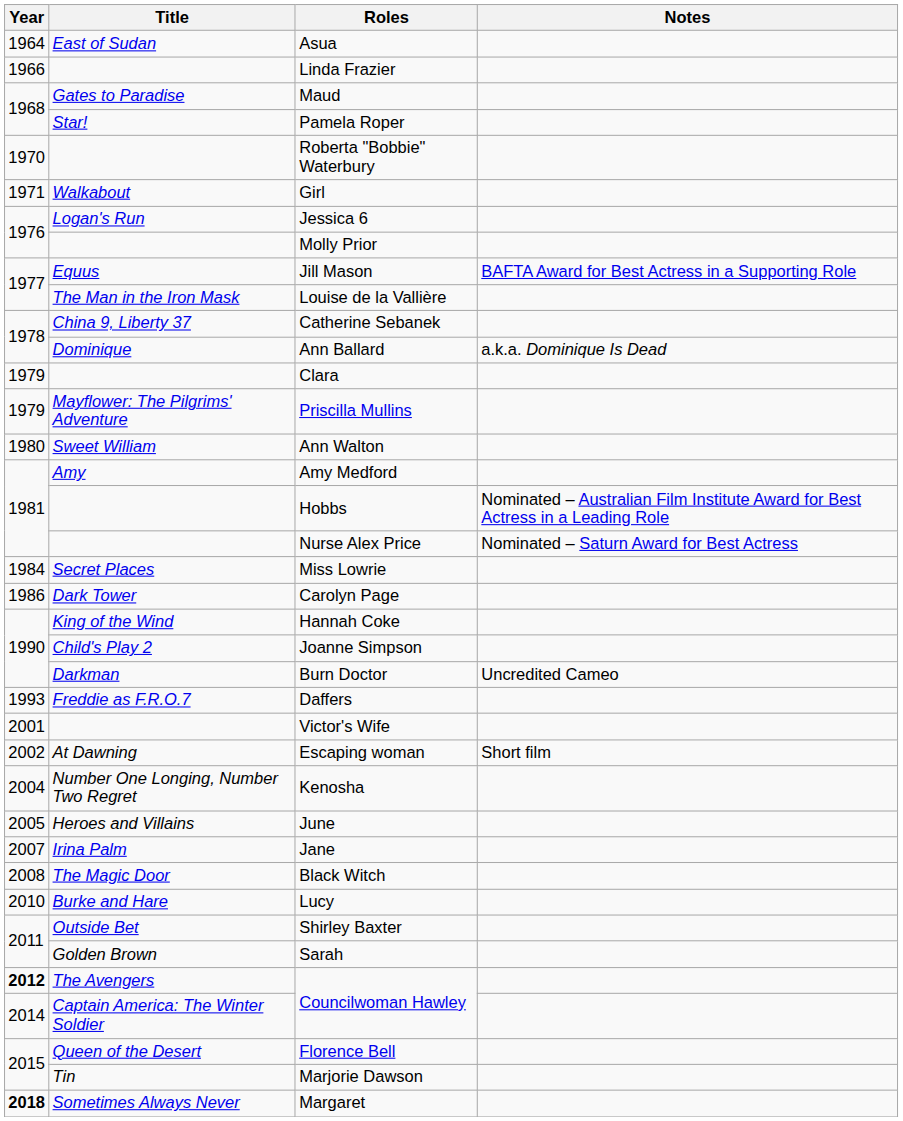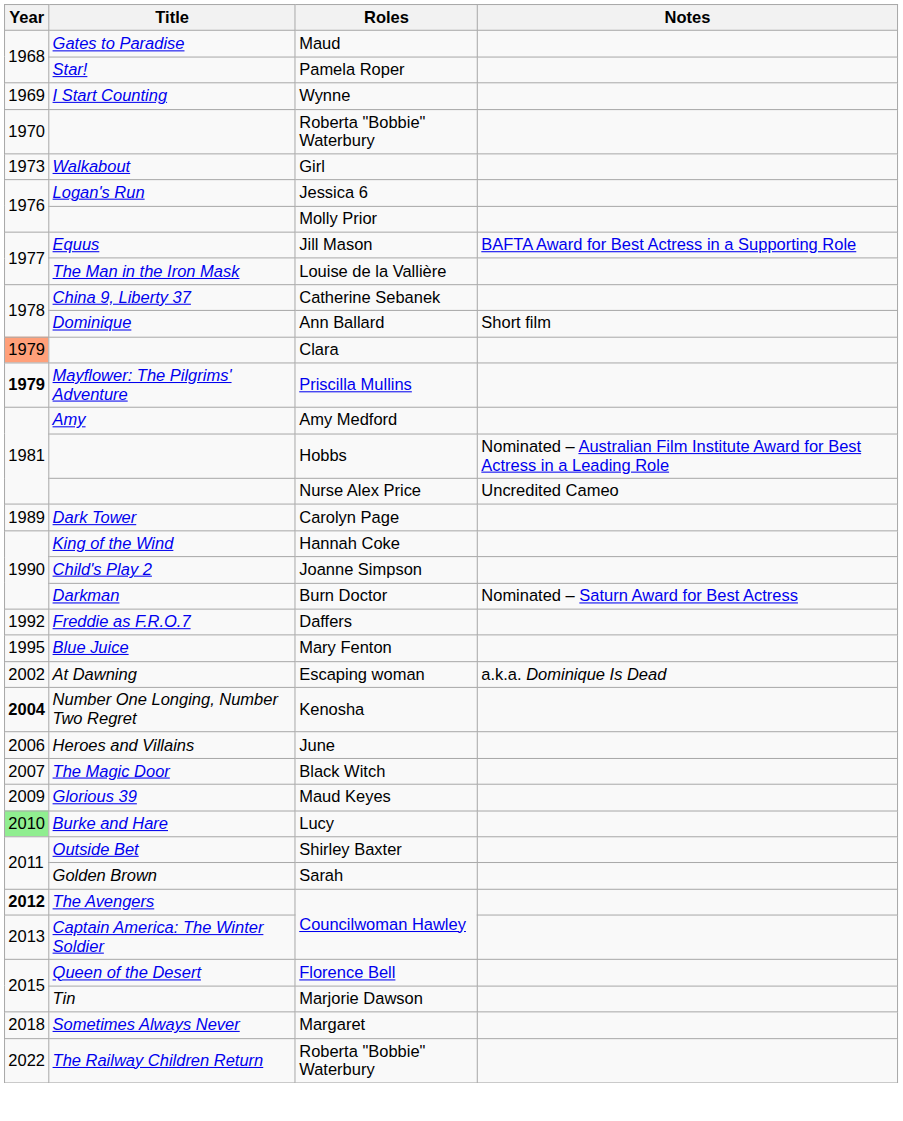 <table class="wikitable sortable">
 <tr>
 <th>Year</th>
 <th>Title</th>
 <th>Roles</th>
 <th>Notes</th>
-</tr>
-<tr>
-<td>1964</td>
-<td><em><a href='#'>East of Sudan</a></em></td>
-<td>Asua</td>
-<td></td>
-</tr>
-<tr>
-<td>1966</td>
-<td><em></em></td>
-<td>Linda Frazier</td>
-<td></td>
 </tr>
 <tr>
 <td rowspan=2>1968</td>
 <td><em><a href='#'>Gates to Paradise</a></em></td>
 <td>Maud</td>
 <td></td>
 </tr>
 <tr>
 <td><em><a href='#'>Star!</a></em></td>
 <td>Pamela Roper</td>
 <td></td>
 </tr>
 <tr>
+<td>1969</td>
+<td><em><a href='#'>I Start Counting</a></em></td>
+<td>Wynne</td>
+<td></td>
+</tr>
+<tr>
 <td>1970</td>
 <td><em></em></td>
 <td>Roberta "Bobbie" Waterbury</td>
 <td></td>
 </tr>
 <tr>
-<td>1971</td>
+<td>1973</td>
 <td><em><a href='#'>Walkabout</a></em></td>
 <td>Girl</td>
 <td></td>
 </tr>
 <tr>
 <td rowspan=2>1976</td>
 <td><em><a href='#'>Logan's Run</a></em></td>
 <td>Jessica 6</td>
 <td></td>
 </tr>
 <tr>
 <td><em></em></td>
 <td>Molly Prior</td>
 <td></td>
 </tr>
 <tr>
 <td rowspan=2>1977</td>
 <td><em><a href='#'>Equus</a></em></td>
 <td>Jill Mason</td>
 <td><a href='#'>BAFTA Award for Best Actress in a Supporting Role</a></td>
 </tr>
 <tr>
 <td><em><a href='#'>The Man in the Iron Mask</a></em></td>
 <td>Louise de la Vallière</td>
 <td></td>
 </tr>
 <tr>
 <td rowspan=2>1978</td>
 <td><em><a href='#'>China 9, Liberty 37</a></em></td>
 <td>Catherine Sebanek</td>
 <td></td>
 </tr>
 <tr>
 <td><em><a href='#'>Dominique</a></em></td>
 <td>Ann Ballard</td>
-<td>a.k.a. <em>Dominique Is Dead</em></td>
+<td>Short film</td>
 </tr>
 <tr>
-<td>1979</td>
+<td style="background: lightsalmon;">1979</td>
 <td><em></em></td>
 <td>Clara</td>
 <td></td>
 </tr>
 <tr>
-<td>1979</td>
+<td><strong>1979</strong></td>
 <td><em><a href='#'>Mayflower: The Pilgrims' Adventure</a></em></td>
 <td><a href='#'>Priscilla Mullins</a></td>
-<td></td>
-</tr>
-<tr>
-<td>1980</td>
-<td><em><a href='#'>Sweet William</a></em></td>
-<td>Ann Walton</td>
 <td></td>
 </tr>
 <tr>
 <td rowspan=3>1981</td>
 <td><em><a href='#'>Amy</a></em></td>
 <td>Amy Medford</td>
 <td></td>
 </tr>
 <tr>
 <td><em></em></td>
 <td>Hobbs</td>
 <td>Nominated – <a href='#'>Australian Film Institute Award for Best Actress in a Leading Role</a></td>
 </tr>
 <tr>
 <td><em></em></td>
 <td>Nurse Alex Price</td>
-<td>Nominated – <a href='#'>Saturn Award for Best Actress</a></td>
+<td>Uncredited Cameo</td>
 </tr>
 <tr>
-<td>1984</td>
-<td><em><a href='#'>Secret Places</a></em></td>
-<td>Miss Lowrie</td>
-<td></td>
-</tr>
-<tr>
-<td>1986</td>
+<td>1989</td>
 <td><em><a href='#'>Dark Tower</a></em></td>
 <td>Carolyn Page</td>
 <td></td>
 </tr>
 <tr>
 <td rowspan=3>1990</td>
 <td><em><a href='#'>King of the Wind</a></em></td>
 <td>Hannah Coke</td>
 <td></td>
 </tr>
 <tr>
 <td><em><a href='#'>Child's Play 2</a></em></td>
 <td>Joanne Simpson</td>
 <td></td>
 </tr>
 <tr>
 <td><em><a href='#'>Darkman</a></em></td>
 <td>Burn Doctor</td>
-<td>Uncredited Cameo</td>
+<td>Nominated – <a href='#'>Saturn Award for Best Actress</a></td>
 </tr>
 <tr>
-<td>1993</td>
+<td>1992</td>
 <td><em><a href='#'>Freddie as F.R.O.7</a></em></td>
 <td>Daffers</td>
 <td></td>
 </tr>
 <tr>
-<td>2001</td>
-<td><em></em></td>
-<td>Victor's Wife</td>
+<td>1995</td>
+<td><em><a href='#'>Blue Juice</a></em></td>
+<td>Mary Fenton</td>
 <td></td>
 </tr>
 <tr>
 <td>2002</td>
 <td><em>At Dawning</em></td>
 <td>Escaping woman</td>
-<td>Short film</td>
+<td>a.k.a. <em>Dominique Is Dead</em></td>
 </tr>
 <tr>
-<td>2004</td>
+<td><strong>2004</strong></td>
 <td><em>Number One Longing, Number Two Regret</em></td>
 <td>Kenosha</td>
 <td></td>
 </tr>
 <tr>
-<td>2005</td>
+<td>2006</td>
 <td><em>Heroes and Villains</em></td>
 <td>June</td>
 <td></td>
 </tr>
 <tr>
 <td>2007</td>
-<td><em><a href='#'>Irina Palm</a></em></td>
-<td>Jane</td>
-<td></td>
-</tr>
-<tr>
-<td>2008</td>
 <td><em><a href='#'>The Magic Door</a></em></td>
 <td>Black Witch</td>
 <td></td>
 </tr>
 <tr>
-<td>2010</td>
+<td>2009</td>
+<td><em><a href='#'>Glorious 39</a></em></td>
+<td>Maud Keyes</td>
+<td></td>
+</tr>
+<tr>
+<td style="background: lightgreen;">2010</td>
 <td><em><a href='#'>Burke and Hare</a></em></td>
 <td>Lucy</td>
 <td></td>
 </tr>
 <tr>
 <td rowspan=2>2011</td>
 <td><em><a href='#'>Outside Bet</a></em></td>
 <td>Shirley Baxter</td>
 <td></td>
 </tr>
 <tr>
 <td><em>Golden Brown</em></td>
 <td>Sarah</td>
 <td></td>
 </tr>
 <tr>
 <td><strong>2012</strong></td>
 <td><em><a href='#'>The Avengers</a></em></td>
 <td rowspan=2><a href='#'>Councilwoman Hawley</a></td>
 <td></td>
 </tr>
 <tr>
-<td>2014</td>
+<td>2013</td>
 <td><em><a href='#'>Captain America: The Winter Soldier</a></em></td>
 <td></td>
 </tr>
 <tr>
 <td rowspan=2>2015</td>
 <td><em><a href='#'>Queen of the Desert</a></em></td>
 <td><a href='#'>Florence Bell</a></td>
 <td></td>
 </tr>
 <tr>
 <td><em>Tin</em></td>
 <td>Marjorie Dawson</td>
 <td></td>
 </tr>
 <tr>
-<td><strong>2018</strong></td>
+<td>2018</td>
 <td><em><a href='#'>Sometimes Always Never</a></em></td>
 <td>Margaret</td>
 <td></td>
 </tr>
+<tr>
+<td>2022</td>
+<td><em><a href='#'>The Railway Children Return</a></em></td>
+<td>Roberta "Bobbie" Waterbury</td>
+<td></td>
+</tr>
 </table>
